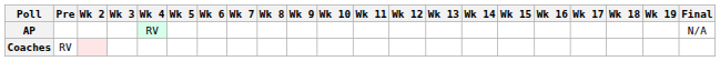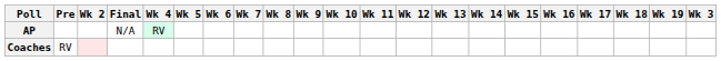 <table class="wikitable" style="white-space:nowrap;">
 <tr>
 <th>Poll</th>
 <th>Pre</th>
 <th>Wk 2</th>
-<th>Wk 3</th>
+<th>Final</th>
 <th>Wk 4</th>
 <th>Wk 5</th>
 <th>Wk 6</th>
 <th>Wk 7</th>
 <th>Wk 8</th>
 <th>Wk 9</th>
 <th>Wk 10</th>
 <th>Wk 11</th>
 <th>Wk 12</th>
 <th>Wk 13</th>
 <th>Wk 14</th>
 <th>Wk 15</th>
 <th>Wk 16</th>
 <th>Wk 17</th>
 <th>Wk 18</th>
 <th>Wk 19</th>
-<th>Final</th>
+<th>Wk 3</th>
 </tr>
 <tr style="text-align:center;">
 <th>AP</th>
 <td style="background:#FFF;"></td>
 <td style="background:#FFF;"></td>
-<td style="background:#FFF;"></td>
+<td style="background:#FFF;">N/A</td>
 <td style="background:#D8FFEB;">RV</td>
 <td style="background:#FFF;"></td>
 <td style="background:#FFF;"></td>
 <td style="background:#FFF;"></td>
 <td style="background:#FFF;"></td>
 <td style="background:#FFF;"></td>
 <td style="background:#FFF;"></td>
 <td style="background:#FFF;"></td>
 <td style="background:#FFF;"></td>
 <td style="background:#FFF;"></td>
 <td style="background:#FFF;"></td>
 <td style="background:#FFF;"></td>
 <td style="background:#FFF;"></td>
 <td style="background:#FFF;"></td>
 <td style="background:#FFF;"></td>
 <td style="background:#FFF;"></td>
-<td style="background:#FFF;">N/A</td>
+<td style="background:#FFF;"></td>
 </tr>
 <tr style="text-align:center;">
 <th>Coaches</th>
 <td style="background:#FFF;">RV</td>
 <td style="background:#FFE6E6;"></td>
 <td style="background:#FFF;"></td>
 <td style="background:#FFF;"></td>
 <td style="background:#FFF;"></td>
 <td style="background:#FFF;"></td>
 <td style="background:#FFF;"></td>
 <td style="background:#FFF;"></td>
 <td style="background:#FFF;"></td>
 <td style="background:#FFF;"></td>
 <td style="background:#FFF;"></td>
 <td style="background:#FFF;"></td>
 <td style="background:#FFF;"></td>
 <td style="background:#FFF;"></td>
 <td style="background:#FFF;"></td>
 <td style="background:#FFF;"></td>
 <td style="background:#FFF;"></td>
 <td style="background:#FFF;"></td>
 <td style="background:#FFF;"></td>
 <td style="background:#FFF;"></td>
 </tr>
 </table>
